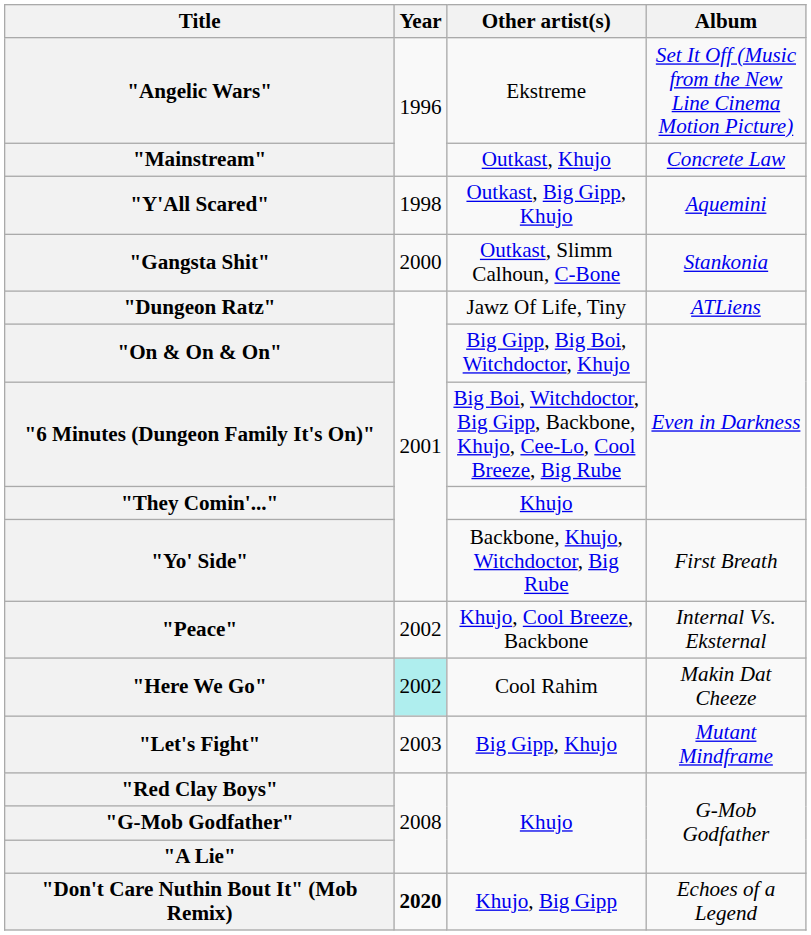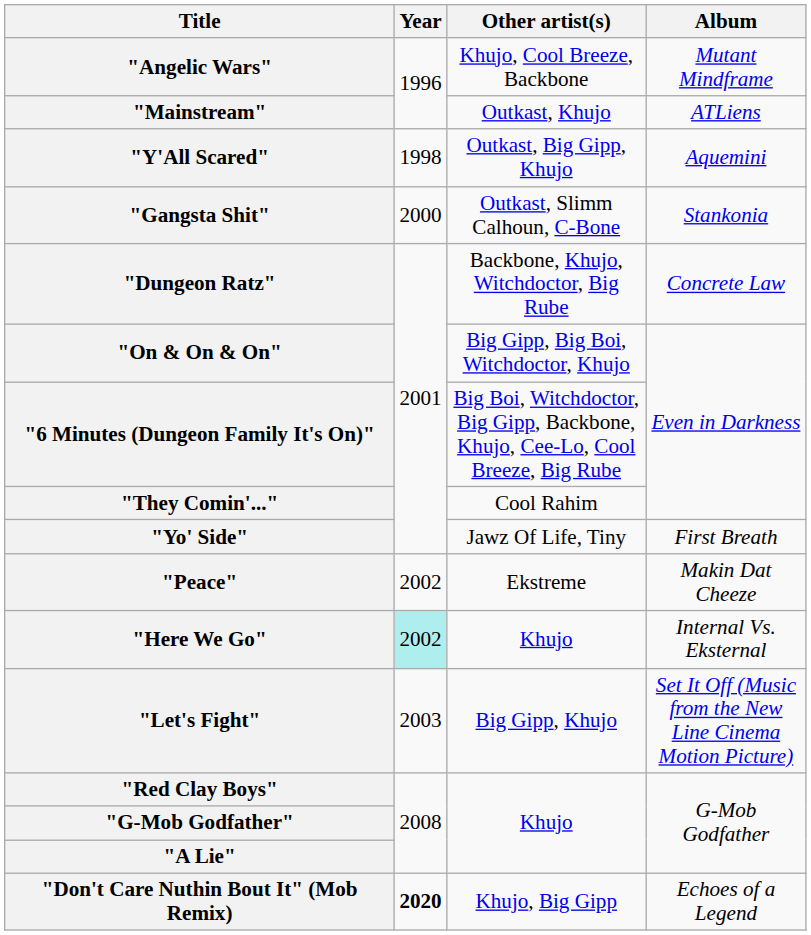 <table class="wikitable plainrowheaders" style="text-align:center;">
 <tr>
 <th scope="col" style="width:18em;">Title</th>
 <th scope="col">Year</th>
 <th scope="col">Other artist(s)</th>
 <th scope="col">Album</th>
 </tr>
 <tr>
 <th scope="row">"Angelic Wars"</th>
 <td rowspan="2">1996</td>
-<td>Ekstreme</td>
-<td><em><a href='#'>Set It Off (Music from the New Line Cinema Motion Picture)</a></em></td>
+<td><a href='#'>Khujo</a>, <a href='#'>Cool Breeze</a>, Backbone</td>
+<td><em><a href='#'>Mutant Mindframe</a></em></td>
 </tr>
 <tr>
 <th scope="row">"Mainstream"</th>
 <td><a href='#'>Outkast</a>, <a href='#'>Khujo</a></td>
-<td><em><a href='#'>Concrete Law</a></em></td>
+<td><em><a href='#'>ATLiens</a></em></td>
 </tr>
 <tr>
 <th scope="row">"Y'All Scared"</th>
 <td>1998</td>
 <td><a href='#'>Outkast</a>, <a href='#'>Big Gipp</a>, <a href='#'>Khujo</a></td>
 <td><em><a href='#'>Aquemini</a></em></td>
 </tr>
 <tr>
 <th scope="row">"Gangsta Shit"</th>
 <td rowspan="1">2000</td>
 <td><a href='#'>Outkast</a>, Slimm Calhoun, <a href='#'>C-Bone</a></td>
 <td><em><a href='#'>Stankonia</a></em></td>
 </tr>
 <tr>
 <th scope="row">"Dungeon Ratz"</th>
 <td rowspan="5">2001</td>
-<td>Jawz Of Life, Tiny</td>
-<td><em><a href='#'>ATLiens</a></em></td>
+<td>Backbone, <a href='#'>Khujo</a>, <a href='#'>Witchdoctor</a>, <a href='#'>Big Rube</a></td>
+<td><em><a href='#'>Concrete Law</a></em></td>
 </tr>
 <tr>
 <th scope="row">"On & On & On"</th>
 <td><a href='#'>Big Gipp</a>, <a href='#'>Big Boi</a>, <a href='#'>Witchdoctor</a>, <a href='#'>Khujo</a></td>
 <td rowspan="3"><em><a href='#'>Even in Darkness</a></em></td>
 </tr>
 <tr>
 <th scope="row">"6 Minutes (Dungeon Family It's On)"</th>
 <td><a href='#'>Big Boi</a>, <a href='#'>Witchdoctor</a>, <a href='#'>Big Gipp</a>, Backbone, <a href='#'>Khujo</a>, <a href='#'>Cee-Lo</a>, <a href='#'>Cool Breeze</a>, <a href='#'>Big Rube</a></td>
 </tr>
 <tr>
 <th scope="row">"They Comin'..."</th>
-<td><a href='#'>Khujo</a></td>
+<td>Cool Rahim</td>
 </tr>
 <tr>
 <th scope="row">"Yo' Side"</th>
-<td>Backbone, <a href='#'>Khujo</a>, <a href='#'>Witchdoctor</a>, <a href='#'>Big Rube</a></td>
+<td>Jawz Of Life, Tiny</td>
 <td><em>First Breath</em></td>
 </tr>
 <tr>
 <th scope="row">"Peace"</th>
 <td>2002</td>
-<td><a href='#'>Khujo</a>, <a href='#'>Cool Breeze</a>, Backbone</td>
-<td><em>Internal Vs. Eksternal</em></td>
+<td>Ekstreme</td>
+<td><em>Makin Dat Cheeze</em></td>
 </tr>
 <tr>
 <th scope="row">"Here We Go"</th>
 <td style="background: paleturquoise;">2002</td>
-<td>Cool Rahim</td>
-<td><em>Makin Dat Cheeze</em></td>
+<td><a href='#'>Khujo</a></td>
+<td><em>Internal Vs. Eksternal</em></td>
 </tr>
 <tr>
 <th scope="row">"Let's Fight"</th>
 <td>2003</td>
 <td><a href='#'>Big Gipp</a>, <a href='#'>Khujo</a></td>
-<td><em><a href='#'>Mutant Mindframe</a></em></td>
+<td><em><a href='#'>Set It Off (Music from the New Line Cinema Motion Picture)</a></em></td>
 </tr>
 <tr>
 <th scope="row">"Red Clay Boys"</th>
 <td rowspan="3">2008</td>
 <td rowspan="3"><a href='#'>Khujo</a></td>
 <td rowspan="3"><em>G-Mob Godfather</em></td>
 </tr>
 <tr>
 <th scope="row">"G-Mob Godfather"</th>
 </tr>
 <tr>
 <th scope="row">"A Lie"</th>
 </tr>
 <tr>
 <th scope="row">"Don't Care Nuthin Bout It" (Mob Remix)</th>
 <td><strong>2020</strong></td>
 <td><a href='#'>Khujo</a>, <a href='#'>Big Gipp</a></td>
 <td><em>Echoes of a Legend</em></td>
 </tr>
 </table>
